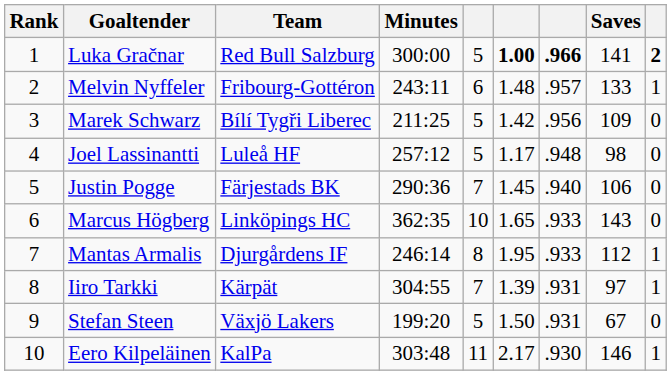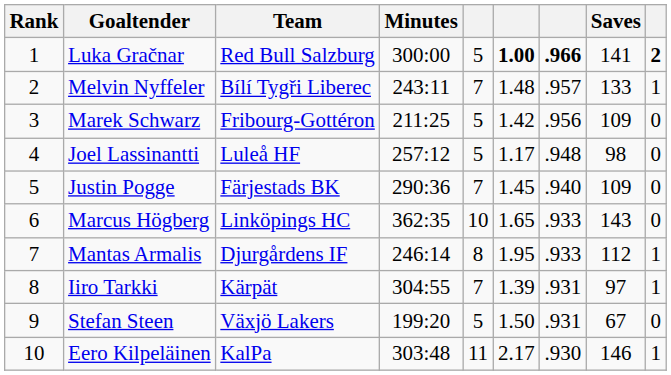 <table class="wikitable sortable" style="text-align:center">
 <tr>
 <th>Rank</th>
 <th>Goaltender</th>
 <th>Team</th>
 <th>Minutes</th>
 <th></th>
 <th></th>
 <th></th>
 <th>Saves</th>
 <th></th>
 </tr>
 <tr>
 <td>1</td>
 <td align=left> <a href='#'>Luka Gračnar</a></td>
 <td align=left> <a href='#'>Red Bull Salzburg</a></td>
 <td>300:00</td>
 <td>5</td>
 <td><strong>1.00</strong></td>
 <td><strong>.966</strong></td>
 <td>141</td>
 <td><strong>2</strong></td>
 </tr>
 <tr>
 <td>2</td>
 <td align=left> <a href='#'>Melvin Nyffeler</a></td>
-<td align=left> <a href='#'>Fribourg-Gottéron</a></td>
+<td align=left> <a href='#'>Bílí Tygři Liberec</a></td>
 <td>243:11</td>
-<td>6</td>
+<td>7</td>
 <td>1.48</td>
 <td>.957</td>
 <td>133</td>
 <td>1</td>
 </tr>
 <tr>
 <td>3</td>
 <td align=left> <a href='#'>Marek Schwarz</a></td>
-<td align=left> <a href='#'>Bílí Tygři Liberec</a></td>
+<td align=left> <a href='#'>Fribourg-Gottéron</a></td>
 <td>211:25</td>
 <td>5</td>
 <td>1.42</td>
 <td>.956</td>
 <td>109</td>
 <td>0</td>
 </tr>
 <tr>
 <td>4</td>
 <td align=left> <a href='#'>Joel Lassinantti</a></td>
 <td align=left> <a href='#'>Luleå HF</a></td>
 <td>257:12</td>
 <td>5</td>
 <td>1.17</td>
 <td>.948</td>
 <td>98</td>
 <td>0</td>
 </tr>
 <tr>
 <td>5</td>
 <td align=left> <a href='#'>Justin Pogge</a></td>
 <td align=left> <a href='#'>Färjestads BK</a></td>
 <td>290:36</td>
 <td>7</td>
 <td>1.45</td>
 <td>.940</td>
-<td>106</td>
+<td>109</td>
 <td>0</td>
 </tr>
 <tr>
 <td>6</td>
 <td align=left> <a href='#'>Marcus Högberg</a></td>
 <td align=left> <a href='#'>Linköpings HC</a></td>
 <td>362:35</td>
 <td>10</td>
 <td>1.65</td>
 <td>.933</td>
 <td>143</td>
 <td>0</td>
 </tr>
 <tr>
 <td>7</td>
 <td align=left> <a href='#'>Mantas Armalis</a></td>
 <td align=left> <a href='#'>Djurgårdens IF</a></td>
 <td>246:14</td>
 <td>8</td>
 <td>1.95</td>
 <td>.933</td>
 <td>112</td>
 <td>1</td>
 </tr>
 <tr>
 <td>8</td>
 <td align=left> <a href='#'>Iiro Tarkki</a></td>
 <td align=left> <a href='#'>Kärpät</a></td>
 <td>304:55</td>
 <td>7</td>
 <td>1.39</td>
 <td>.931</td>
 <td>97</td>
 <td>1</td>
 </tr>
 <tr>
 <td>9</td>
 <td align=left> <a href='#'>Stefan Steen</a></td>
 <td align=left> <a href='#'>Växjö Lakers</a></td>
 <td>199:20</td>
 <td>5</td>
 <td>1.50</td>
 <td>.931</td>
 <td>67</td>
 <td>0</td>
 </tr>
 <tr>
 <td>10</td>
 <td align=left> <a href='#'>Eero Kilpeläinen</a></td>
 <td align=left> <a href='#'>KalPa</a></td>
 <td>303:48</td>
 <td>11</td>
 <td>2.17</td>
 <td>.930</td>
 <td>146</td>
 <td>1</td>
 </tr>
 </table>
